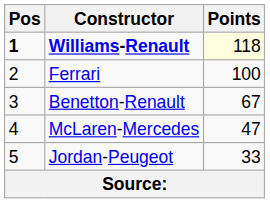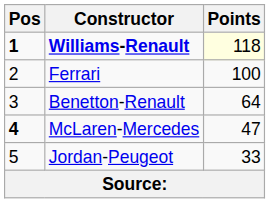 <table class="wikitable" style="font-size: 95%;">
 <tr>
 <th>Pos</th>
 <th>Constructor</th>
 <th>Points</th>
 </tr>
 <tr>
 <td><strong>1</strong></td>
 <td> <strong><a href='#'>Williams</a>-<a href='#'>Renault</a></strong></td>
 <td align="right" style="background: lightyellow;">118</td>
 </tr>
 <tr>
 <td>2</td>
 <td> <a href='#'>Ferrari</a></td>
 <td align="right">100</td>
 </tr>
 <tr>
 <td>3</td>
 <td> <a href='#'>Benetton</a>-<a href='#'>Renault</a></td>
-<td align="right">67</td>
+<td align="right">64</td>
 </tr>
 <tr>
-<td>4</td>
+<td><strong>4</strong></td>
 <td> <a href='#'>McLaren</a>-<a href='#'>Mercedes</a></td>
 <td align="right">47</td>
 </tr>
 <tr>
 <td>5</td>
 <td> <a href='#'>Jordan</a>-<a href='#'>Peugeot</a></td>
 <td align="right">33</td>
 </tr>
 <tr>
 <th colspan=4>Source: </th>
 </tr>
 </table>
